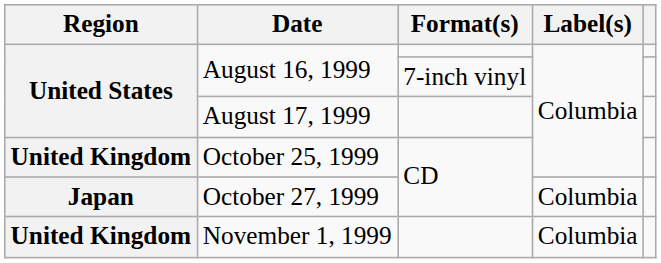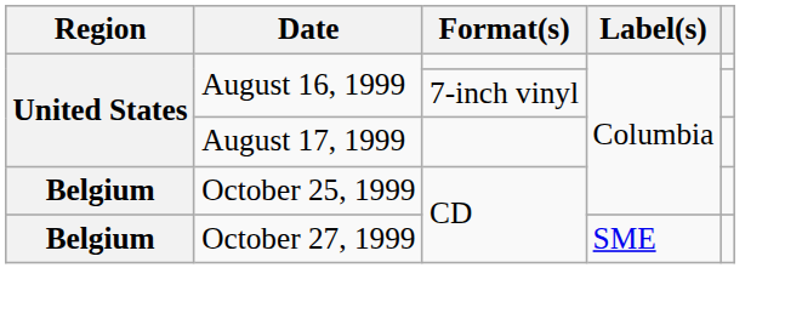 <table class="wikitable plainrowheaders">
 <tr>
 <th scope="col">Region</th>
 <th scope="col">Date</th>
 <th scope="col">Format(s)</th>
 <th scope="col">Label(s)</th>
 <th scope="col"></th>
 </tr>
 <tr>
 <th scope="row" rowspan="3">United States</th>
 <td rowspan="2">August 16, 1999</td>
 <td></td>
 <td rowspan="4">Columbia</td>
 <td align="center"></td>
 </tr>
 <tr>
 <td>7-inch vinyl</td>
 <td align="center"></td>
 </tr>
 <tr>
 <td>August 17, 1999</td>
 <td></td>
 <td align="center"></td>
 </tr>
 <tr>
-<th scope="row">United Kingdom</th>
+<th scope="row">Belgium</th>
 <td>October 25, 1999</td>
 <td rowspan="2">CD</td>
 <td align="center"></td>
 </tr>
 <tr>
-<th scope="row">Japan</th>
+<th scope="row">Belgium</th>
 <td>October 27, 1999</td>
-<td>Columbia</td>
-<td align="center"></td>
-</tr>
-<tr>
-<th scope="row">United Kingdom</th>
-<td>November 1, 1999</td>
-<td></td>
-<td>Columbia</td>
+<td><a href='#'>SME</a></td>
 <td align="center"></td>
 </tr>
 </table>
